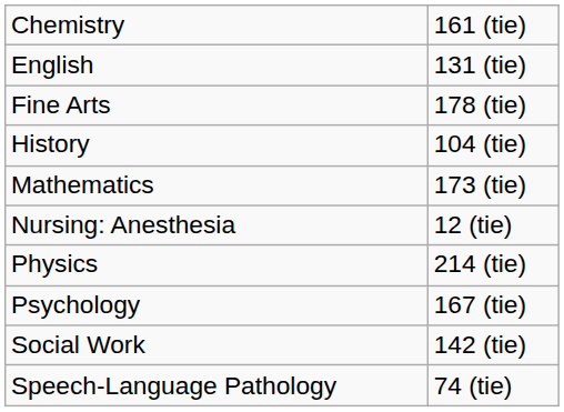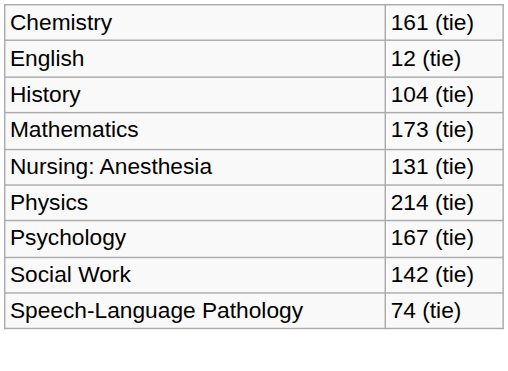 <table class="wikitable floatright" style="width: 22em;">
 <tr>
 <td>Chemistry</td>
 <td>161 (tie)</td>
 </tr>
 <tr>
 <td>English</td>
-<td>131 (tie)</td>
-</tr>
-<tr>
-<td>Fine Arts</td>
-<td>178 (tie)</td>
+<td>12 (tie)</td>
 </tr>
 <tr>
 <td>History</td>
 <td>104 (tie)</td>
 </tr>
 <tr>
 <td>Mathematics</td>
 <td>173 (tie)</td>
 </tr>
 <tr>
 <td>Nursing: Anesthesia</td>
-<td>12 (tie)</td>
+<td>131 (tie)</td>
 </tr>
 <tr>
 <td>Physics</td>
 <td>214 (tie)</td>
 </tr>
 <tr>
 <td>Psychology</td>
 <td>167 (tie)</td>
 </tr>
 <tr>
 <td>Social Work</td>
 <td>142 (tie)</td>
 </tr>
 <tr>
 <td>Speech-Language Pathology</td>
 <td>74 (tie)</td>
 </tr>
 </table>
